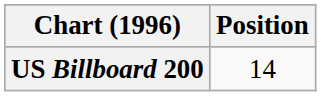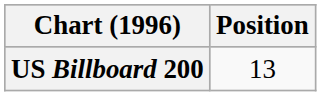 <table class="wikitable plainrowheaders" style="text-align:center">
 <tr>
 <th scope="col">Chart (1996)</th>
 <th scope="col">Position</th>
 </tr>
 <tr>
 <th scope="row">US <em>Billboard</em> 200</th>
-<td>14</td>
+<td>13</td>
 </tr>
 </table>
